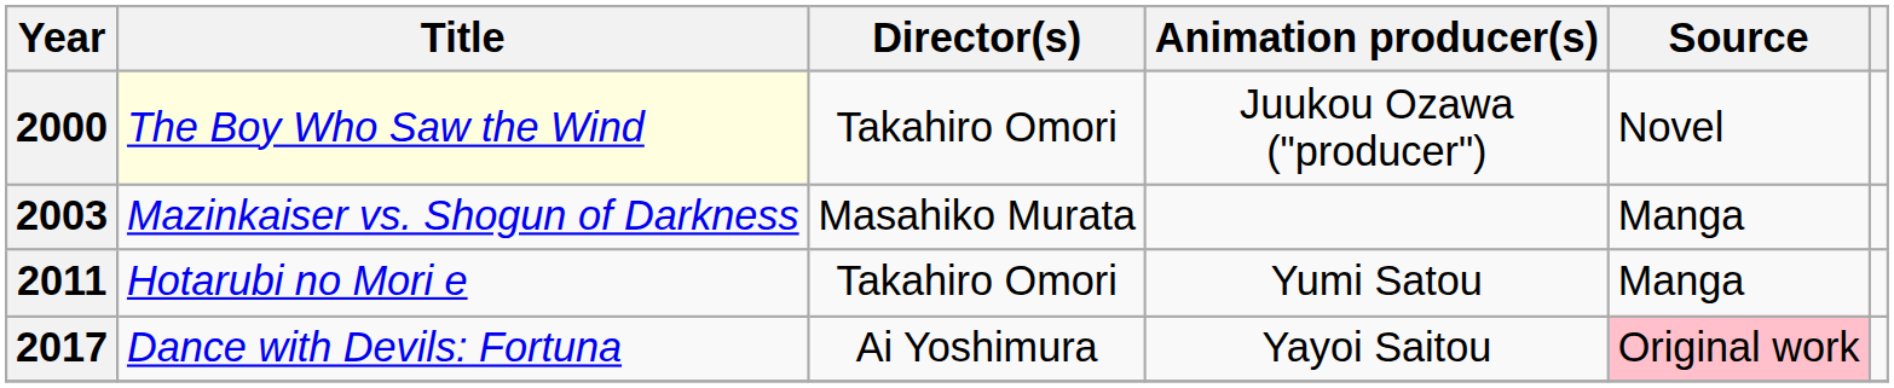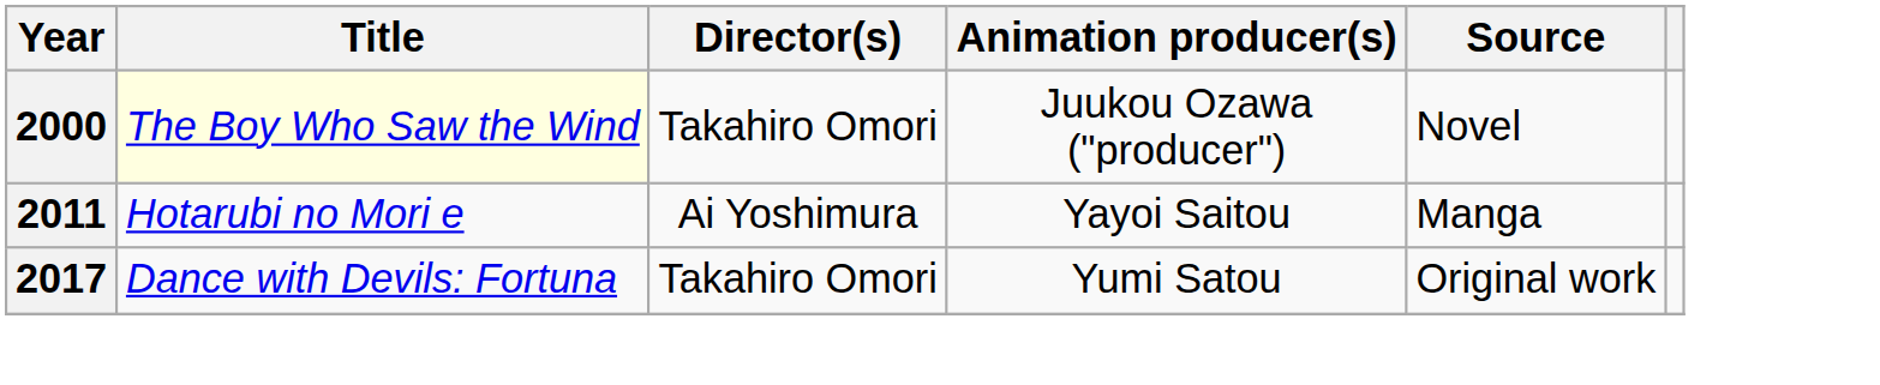 <table class="wikitable sortable plainrowheaders">
 <tr>
 <th scope="col" class="unsortable" width=10>Year</th>
 <th scope="col">Title</th>
 <th scope="col">Director(s)</th>
 <th scope="col">Animation producer(s)</th>
 <th scope="col">Source</th>
 <th scope="col" class="unsortable"></th>
 </tr>
 <tr>
 <th scope="row">2000</th>
 <td style="background: lightyellow;"><em><a href='#'>The Boy Who Saw the Wind</a></em></td>
 <td style=text-align:center>Takahiro Omori</td>
 <td style=text-align:center>Juukou Ozawa<br>("producer")</td>
 <td>Novel</td>
 <td></td>
 </tr>
 <tr>
-<th scope="row">2003</th>
-<td><em><a href='#'>Mazinkaiser vs. Shogun of Darkness</a></em></td>
-<td style=text-align:center>Masahiko Murata</td>
-<td></td>
-<td>Manga</td>
-<td></td>
-</tr>
-<tr>
 <th scope="row">2011</th>
 <td><em><a href='#'>Hotarubi no Mori e</a></em></td>
-<td style=text-align:center>Takahiro Omori</td>
-<td style=text-align:center>Yumi Satou</td>
+<td style=text-align:center>Ai Yoshimura</td>
+<td style=text-align:center>Yayoi Saitou</td>
 <td>Manga</td>
 <td></td>
 </tr>
 <tr>
 <th scope="row">2017</th>
 <td><em><a href='#'>Dance with Devils: Fortuna</a></em></td>
-<td style=text-align:center>Ai Yoshimura</td>
-<td style=text-align:center>Yayoi Saitou</td>
-<td style="background: pink;">Original work</td>
+<td style=text-align:center>Takahiro Omori</td>
+<td style=text-align:center>Yumi Satou</td>
+<td>Original work</td>
 <td></td>
 </tr>
 <tr>
 </tr>
 </table>
